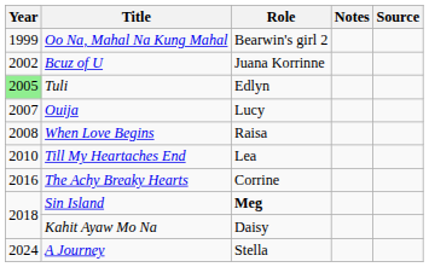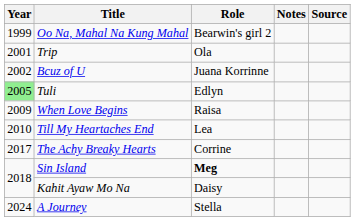 <table class="wikitable sortable" >
 <tr>
 <th>Year</th>
 <th>Title</th>
 <th>Role</th>
 <th class="unsortable">Notes </th>
 <th class="unsortable">Source </th>
 </tr>
 <tr>
 <td>1999</td>
 <td><em><a href='#'>Oo Na, Mahal Na Kung Mahal</a></em></td>
 <td>Bearwin's girl 2</td>
+<td></td>
+<td></td>
+</tr>
+<tr>
+<td>2001</td>
+<td><em>Trip</em></td>
+<td>Ola</td>
 <td></td>
 <td></td>
 </tr>
 <tr>
 <td>2002</td>
 <td><em><a href='#'>Bcuz of U</a></em></td>
 <td>Juana Korrinne</td>
 <td></td>
 <td></td>
 </tr>
 <tr>
 <td style="background: lightgreen;">2005</td>
 <td><em>Tuli</em></td>
 <td>Edlyn</td>
 <td></td>
 <td></td>
 </tr>
 <tr>
-<td>2007</td>
-<td><em><a href='#'>Ouija</a></em></td>
-<td>Lucy</td>
-<td></td>
-<td></td>
-</tr>
-<tr>
-<td>2008</td>
+<td>2009</td>
 <td><em><a href='#'>When Love Begins</a></em></td>
 <td>Raisa</td>
 <td></td>
 <td></td>
 </tr>
 <tr>
 <td>2010</td>
 <td><em><a href='#'>Till My Heartaches End</a></em></td>
 <td>Lea</td>
 <td></td>
 <td></td>
 </tr>
 <tr>
-<td>2016</td>
+<td>2017</td>
 <td><em><a href='#'>The Achy Breaky Hearts</a></em></td>
 <td>Corrine</td>
 <td></td>
 <td></td>
 </tr>
 <tr>
 <td rowspan="2">2018</td>
 <td><em><a href='#'>Sin Island</a></em></td>
 <td><strong>Meg</strong></td>
 <td></td>
 <td></td>
 </tr>
 <tr>
 <td><em>Kahit Ayaw Mo Na</em></td>
 <td>Daisy</td>
 <td></td>
 <td></td>
 </tr>
 <tr>
 <td>2024</td>
 <td><em><a href='#'>A Journey</a></em></td>
 <td>Stella</td>
 <td></td>
 <td></td>
 </tr>
 </table>
